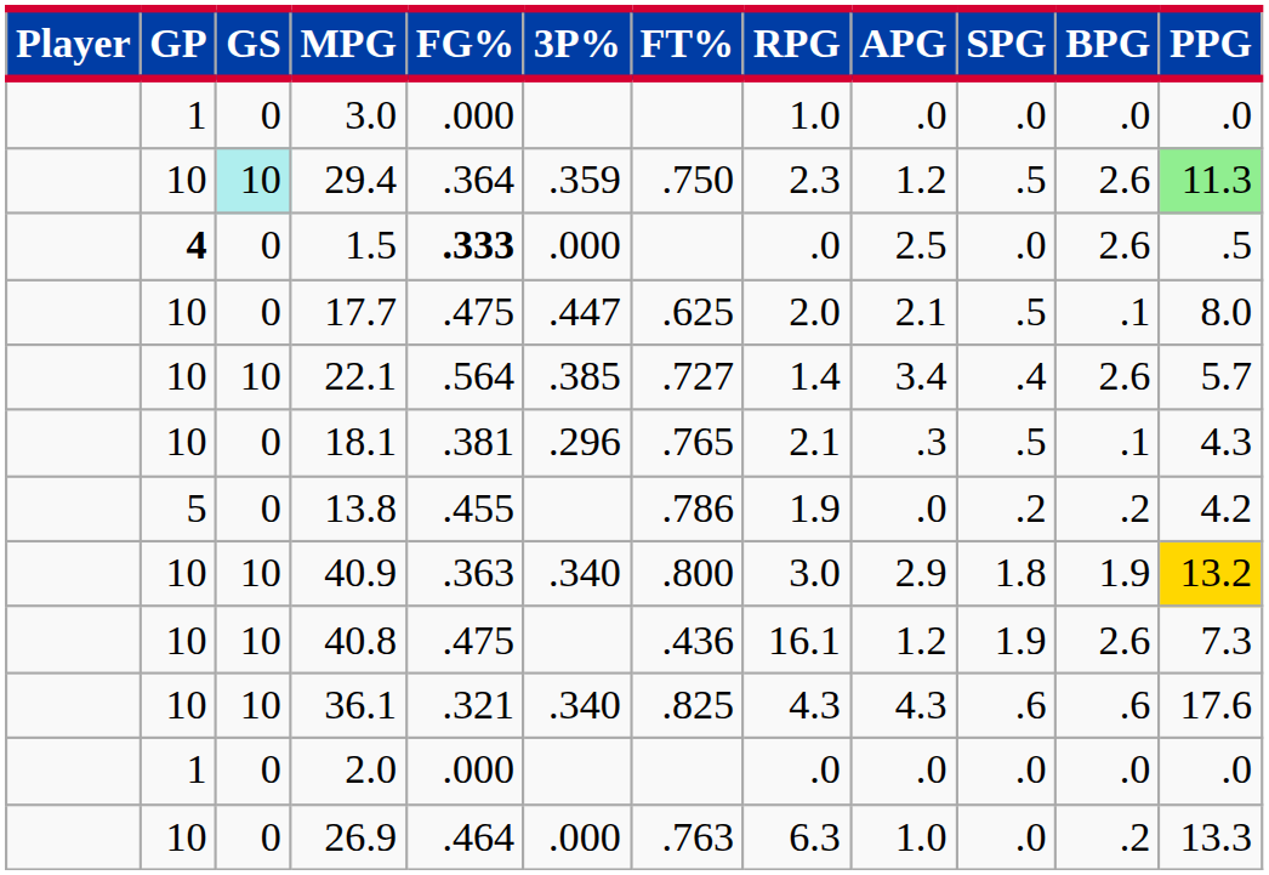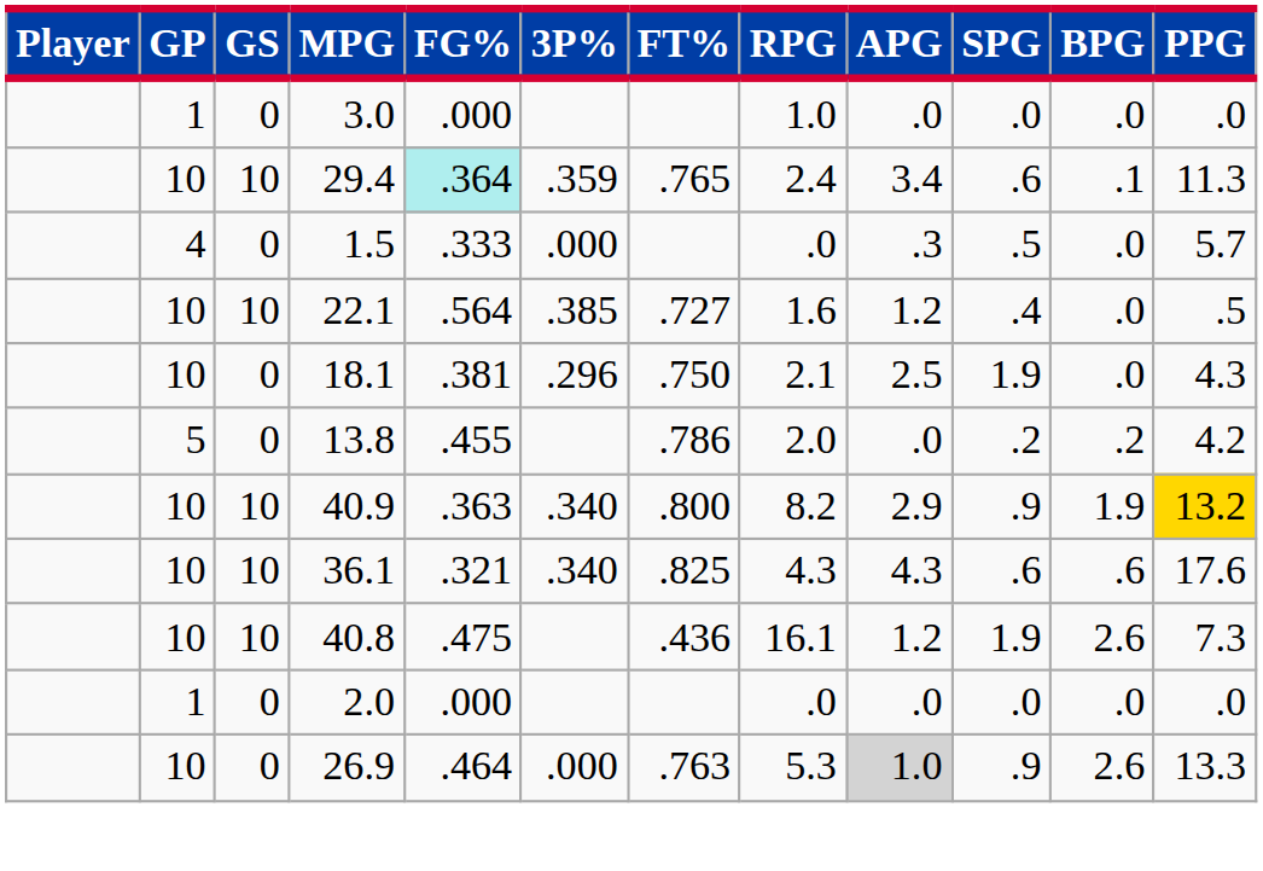 <table class="wikitable sortable" style="text-align:right;">
 <tr>
 <th style="background:#003DA5; color:#FFFFFF; border-top:#D50032 3px solid; border-bottom:#D50032 3px solid;">Player</th>
 <th style="background:#003DA5; color:#FFFFFF; border-top:#D50032 3px solid; border-bottom:#D50032 3px solid;">GP</th>
 <th style="background:#003DA5; color:#FFFFFF; border-top:#D50032 3px solid; border-bottom:#D50032 3px solid;">GS</th>
 <th style="background:#003DA5; color:#FFFFFF; border-top:#D50032 3px solid; border-bottom:#D50032 3px solid;">MPG</th>
 <th style="background:#003DA5; color:#FFFFFF; border-top:#D50032 3px solid; border-bottom:#D50032 3px solid;">FG%</th>
 <th style="background:#003DA5; color:#FFFFFF; border-top:#D50032 3px solid; border-bottom:#D50032 3px solid;">3P%</th>
 <th style="background:#003DA5; color:#FFFFFF; border-top:#D50032 3px solid; border-bottom:#D50032 3px solid;">FT%</th>
 <th style="background:#003DA5; color:#FFFFFF; border-top:#D50032 3px solid; border-bottom:#D50032 3px solid;">RPG</th>
 <th style="background:#003DA5; color:#FFFFFF; border-top:#D50032 3px solid; border-bottom:#D50032 3px solid;">APG</th>
 <th style="background:#003DA5; color:#FFFFFF; border-top:#D50032 3px solid; border-bottom:#D50032 3px solid;">SPG</th>
 <th style="background:#003DA5; color:#FFFFFF; border-top:#D50032 3px solid; border-bottom:#D50032 3px solid;">BPG</th>
 <th style="background:#003DA5; color:#FFFFFF; border-top:#D50032 3px solid; border-bottom:#D50032 3px solid;">PPG</th>
 </tr>
 <tr>
 <td style="text-align:left;"></td>
 <td>1</td>
 <td>0</td>
 <td>3.0</td>
 <td>.000</td>
 <td></td>
 <td></td>
 <td>1.0</td>
 <td>.0</td>
 <td>.0</td>
 <td>.0</td>
 <td>.0</td>
 </tr>
 <tr>
 <td style="text-align:left;"></td>
 <td>10</td>
-<td style="background: paleturquoise;">10</td>
+<td>10</td>
 <td>29.4</td>
-<td>.364</td>
+<td style="background: paleturquoise;">.364</td>
 <td>.359</td>
-<td>.750</td>
-<td>2.3</td>
-<td>1.2</td>
-<td>.5</td>
-<td>2.6</td>
-<td style="background: lightgreen;">11.3</td>
+<td>.765</td>
+<td>2.4</td>
+<td>3.4</td>
+<td>.6</td>
+<td>.1</td>
+<td>11.3</td>
 </tr>
 <tr>
 <td style="text-align:left;"></td>
-<td><strong>4</strong></td>
+<td>4</td>
 <td>0</td>
 <td>1.5</td>
-<td><strong>.333</strong></td>
+<td>.333</td>
 <td>.000</td>
 <td></td>
 <td>.0</td>
-<td>2.5</td>
+<td>.3</td>
+<td>.5</td>
 <td>.0</td>
-<td>2.6</td>
-<td>.5</td>
-</tr>
-<tr>
-<td style="text-align:left;"></td>
-<td>10</td>
-<td>0</td>
-<td>17.7</td>
-<td>.475</td>
-<td>.447</td>
-<td>.625</td>
-<td>2.0</td>
-<td>2.1</td>
-<td>.5</td>
-<td>.1</td>
-<td>8.0</td>
+<td>5.7</td>
 </tr>
 <tr>
 <td style="text-align:left;"></td>
 <td>10</td>
 <td>10</td>
 <td>22.1</td>
 <td>.564</td>
 <td>.385</td>
 <td>.727</td>
-<td>1.4</td>
-<td>3.4</td>
+<td>1.6</td>
+<td>1.2</td>
 <td>.4</td>
-<td>2.6</td>
-<td>5.7</td>
+<td>.0</td>
+<td>.5</td>
 </tr>
 <tr>
 <td style="text-align:left;"></td>
 <td>10</td>
 <td>0</td>
 <td>18.1</td>
 <td>.381</td>
 <td>.296</td>
-<td>.765</td>
+<td>.750</td>
 <td>2.1</td>
-<td>.3</td>
-<td>.5</td>
-<td>.1</td>
+<td>2.5</td>
+<td>1.9</td>
+<td>.0</td>
 <td>4.3</td>
 </tr>
 <tr>
 <td style="text-align:left;"></td>
 <td>5</td>
 <td>0</td>
 <td>13.8</td>
 <td>.455</td>
 <td></td>
 <td>.786</td>
-<td>1.9</td>
+<td>2.0</td>
 <td>.0</td>
 <td>.2</td>
 <td>.2</td>
 <td>4.2</td>
 </tr>
 <tr>
 <td style="text-align:left;"></td>
 <td>10</td>
 <td>10</td>
 <td>40.9</td>
 <td>.363</td>
 <td>.340</td>
 <td>.800</td>
-<td>3.0</td>
+<td>8.2</td>
 <td>2.9</td>
-<td>1.8</td>
+<td>.9</td>
 <td>1.9</td>
 <td style="background: gold;">13.2</td>
+</tr>
+<tr>
+<td style="text-align:left;"></td>
+<td>10</td>
+<td>10</td>
+<td>36.1</td>
+<td>.321</td>
+<td>.340</td>
+<td>.825</td>
+<td>4.3</td>
+<td>4.3</td>
+<td>.6</td>
+<td>.6</td>
+<td>17.6</td>
 </tr>
 <tr>
 <td style="text-align:left;"></td>
 <td>10</td>
 <td>10</td>
 <td>40.8</td>
 <td>.475</td>
 <td></td>
 <td>.436</td>
 <td>16.1</td>
 <td>1.2</td>
 <td>1.9</td>
 <td>2.6</td>
 <td>7.3</td>
-</tr>
-<tr>
-<td style="text-align:left;"></td>
-<td>10</td>
-<td>10</td>
-<td>36.1</td>
-<td>.321</td>
-<td>.340</td>
-<td>.825</td>
-<td>4.3</td>
-<td>4.3</td>
-<td>.6</td>
-<td>.6</td>
-<td>17.6</td>
 </tr>
 <tr>
 <td style="text-align:left;"></td>
 <td>1</td>
 <td>0</td>
 <td>2.0</td>
 <td>.000</td>
 <td></td>
 <td></td>
 <td>.0</td>
 <td>.0</td>
 <td>.0</td>
 <td>.0</td>
 <td>.0</td>
 </tr>
 <tr>
 <td style="text-align:left;"></td>
 <td>10</td>
 <td>0</td>
 <td>26.9</td>
 <td>.464</td>
 <td>.000</td>
 <td>.763</td>
-<td>6.3</td>
-<td>1.0</td>
-<td>.0</td>
-<td>.2</td>
+<td>5.3</td>
+<td style="background: lightgrey;">1.0</td>
+<td>.9</td>
+<td>2.6</td>
 <td>13.3</td>
 </tr>
 </table>
